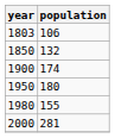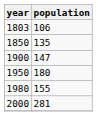 <table class="wikitable">
 <tr>
 <th>year</th>
 <th>population</th>
 </tr>
 <tr>
 <td>1803</td>
 <td>106</td>
 </tr>
 <tr>
 <td>1850</td>
-<td>132</td>
+<td>135</td>
 </tr>
 <tr>
 <td>1900</td>
-<td>174</td>
+<td>147</td>
 </tr>
 <tr>
 <td>1950</td>
 <td>180</td>
 </tr>
 <tr>
 <td>1980</td>
 <td>155</td>
 </tr>
 <tr>
 <td>2000</td>
 <td>281</td>
 </tr>
 <tr>
 </tr>
 </table>
